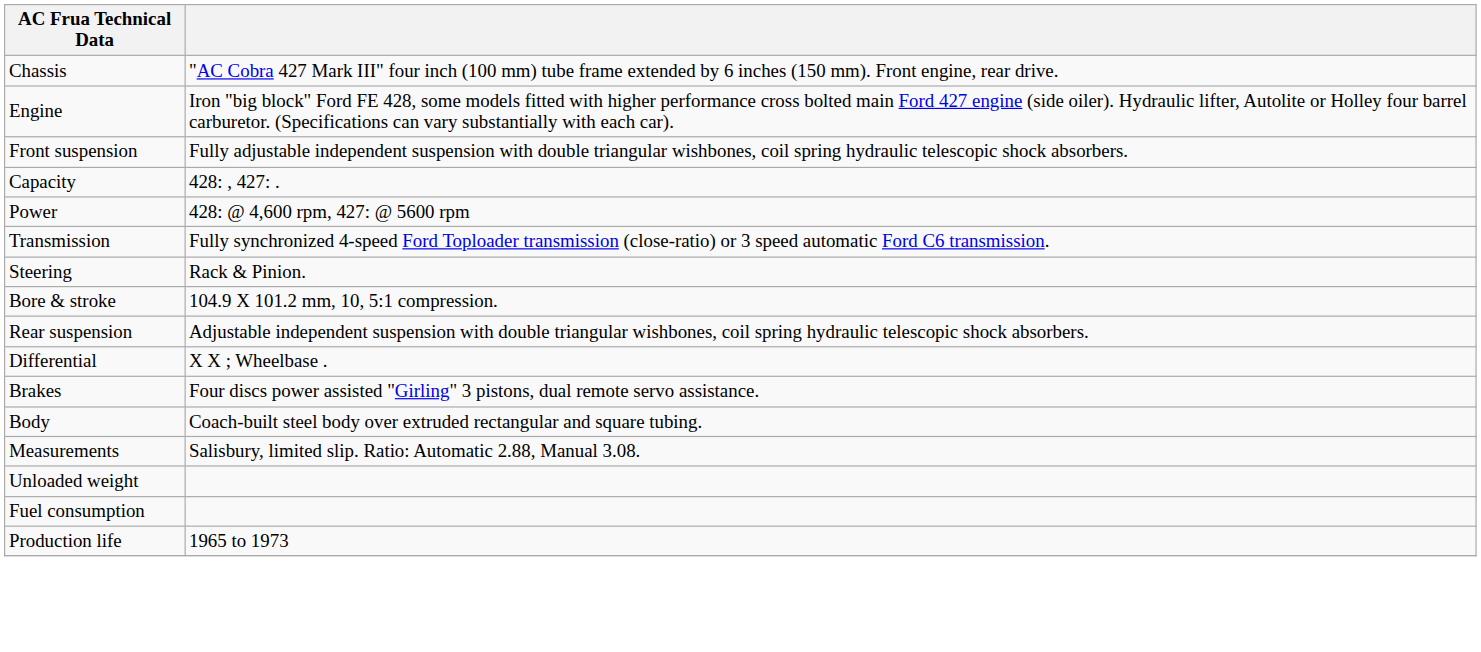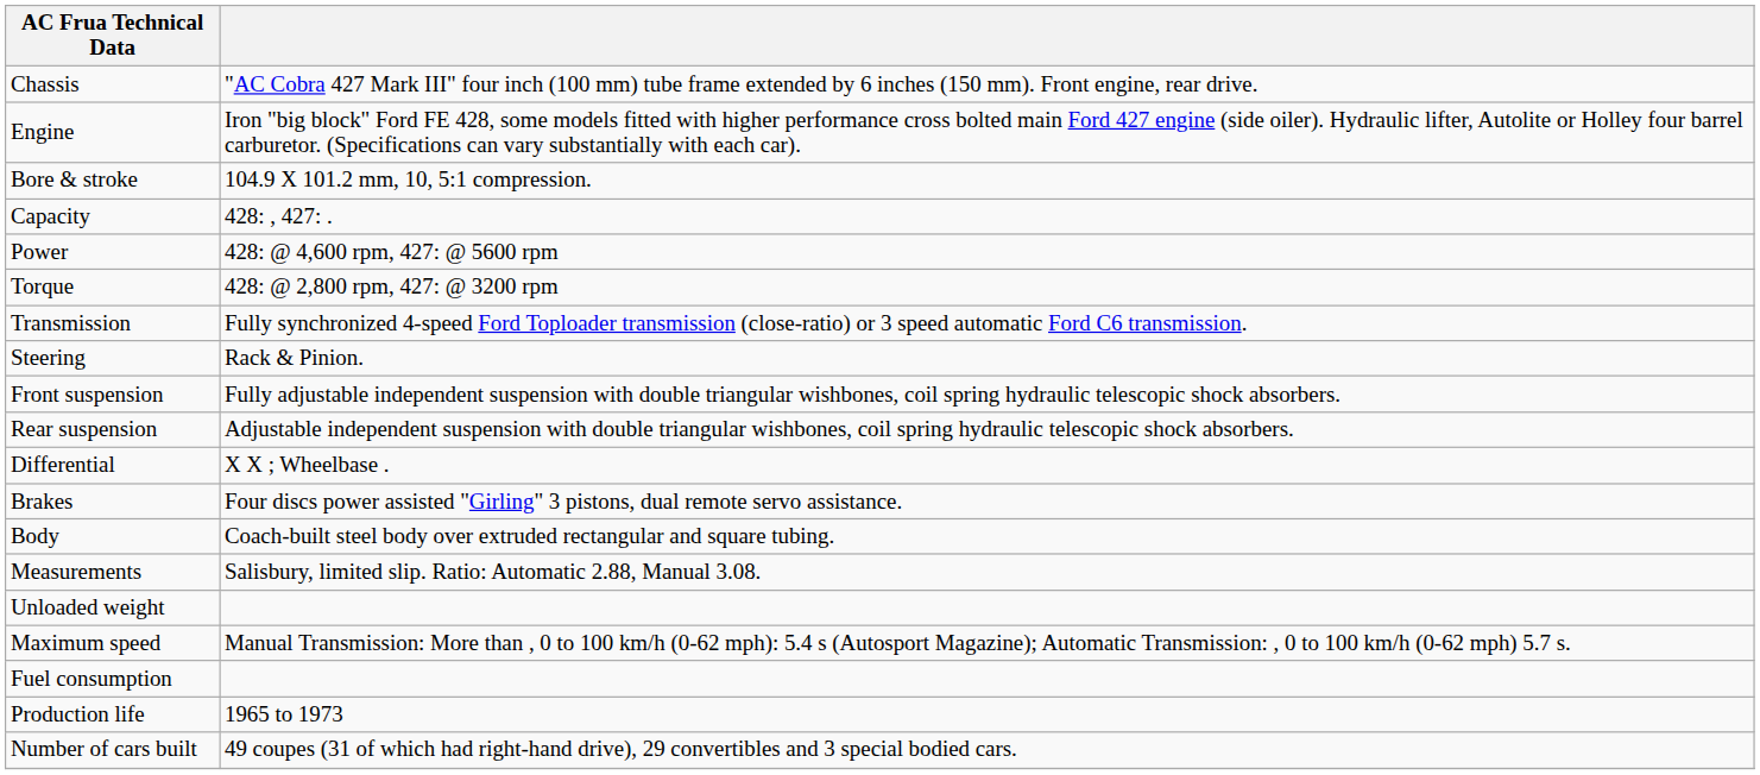 <table class="wikitable">
 <tr>
 <th>AC Frua Technical Data</th>
 <th></th>
 </tr>
 <tr>
 <td>Chassis</td>
 <td>"<a href='#'>AC Cobra</a> 427 Mark III" four inch (100 mm) tube frame extended by 6 inches (150 mm). Front engine, rear drive.</td>
 </tr>
 <tr>
 <td>Engine</td>
 <td>Iron "big block" Ford FE 428, some models fitted with higher performance cross bolted main <a href='#'>Ford 427 engine</a> (side oiler). Hydraulic lifter, Autolite or Holley four barrel carburetor. (Specifications can vary substantially with each car).</td>
 </tr>
 <tr>
-<td>Front suspension</td>
-<td>Fully adjustable independent suspension with double triangular wishbones, coil spring hydraulic telescopic shock absorbers.</td>
+<td>Bore & stroke</td>
+<td>104.9 X 101.2 mm, 10, 5:1 compression.</td>
 </tr>
 <tr>
 <td>Capacity</td>
 <td>428: , 427: .</td>
 </tr>
 <tr>
 <td>Power</td>
 <td>428:  @ 4,600 rpm, 427:  @ 5600 rpm</td>
 </tr>
 <tr>
+<td>Torque</td>
+<td>428:  @ 2,800 rpm, 427:  @ 3200 rpm</td>
+</tr>
+<tr>
 <td>Transmission</td>
 <td>Fully synchronized 4-speed <a href='#'>Ford Toploader transmission</a> (close-ratio) or 3 speed automatic <a href='#'>Ford C6 transmission</a>.</td>
 </tr>
 <tr>
 <td>Steering</td>
 <td>Rack & Pinion.</td>
 </tr>
 <tr>
-<td>Bore & stroke</td>
-<td>104.9 X 101.2 mm, 10, 5:1 compression.</td>
+<td>Front suspension</td>
+<td>Fully adjustable independent suspension with double triangular wishbones, coil spring hydraulic telescopic shock absorbers.</td>
 </tr>
 <tr>
 <td>Rear suspension</td>
 <td>Adjustable independent suspension with double triangular wishbones, coil spring hydraulic telescopic shock absorbers.</td>
 </tr>
 <tr>
 <td>Differential</td>
 <td> X  X ; Wheelbase .</td>
 </tr>
 <tr>
 <td>Brakes</td>
 <td>Four discs power assisted "<a href='#'>Girling</a>" 3 pistons, dual remote servo assistance.</td>
 </tr>
 <tr>
 <td>Body</td>
 <td>Coach-built steel body over extruded rectangular and square tubing.</td>
 </tr>
 <tr>
 <td>Measurements</td>
 <td>Salisbury, limited slip. Ratio: Automatic 2.88, Manual 3.08.</td>
 </tr>
 <tr>
 <td>Unloaded weight</td>
 <td></td>
 </tr>
 <tr>
+<td>Maximum speed</td>
+<td>Manual Transmission: More than , 0 to 100 km/h (0-62 mph): 5.4 s (Autosport Magazine); Automatic Transmission: , 0 to 100 km/h (0-62 mph) 5.7 s.</td>
+</tr>
+<tr>
 <td>Fuel consumption</td>
 <td></td>
 </tr>
 <tr>
 <td>Production life</td>
 <td>1965 to 1973</td>
 </tr>
 <tr>
+<td>Number of cars built</td>
+<td>49 coupes (31 of which had right-hand drive), 29 convertibles and 3 special bodied cars.</td>
+</tr>
+<tr>
 </tr>
 </table>
